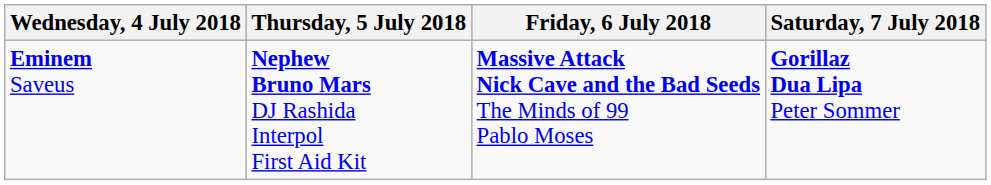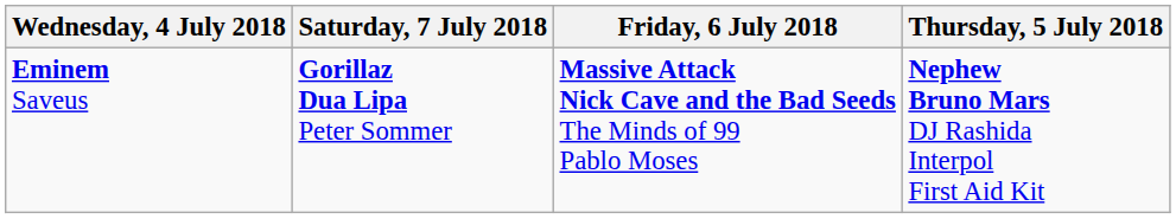 <table class="wikitable">
 <tr>
 <th>Wednesday, 4 July 2018</th>
+<th>Saturday, 7 July 2018</th>
+<th>Friday, 6 July 2018</th>
 <th>Thursday, 5 July 2018</th>
-<th>Friday, 6 July 2018</th>
-<th>Saturday, 7 July 2018</th>
 </tr>
 <tr valign="top">
 <td><strong><a href='#'>Eminem</a></strong><br><a href='#'>Saveus</a></td>
+<td><strong><a href='#'>Gorillaz</a></strong><br><strong><a href='#'>Dua Lipa</a></strong><br><a href='#'>Peter Sommer</a></td>
+<td><strong><a href='#'>Massive Attack</a></strong><br><strong><a href='#'>Nick Cave and the Bad Seeds</a></strong><br><a href='#'>The Minds of 99</a><br><a href='#'>Pablo Moses</a></td>
 <td><strong><a href='#'>Nephew</a></strong><br><strong><a href='#'>Bruno Mars</a></strong><br><a href='#'>DJ Rashida</a><br><a href='#'>Interpol</a><br><a href='#'>First Aid Kit</a></td>
-<td><strong><a href='#'>Massive Attack</a></strong><br><strong><a href='#'>Nick Cave and the Bad Seeds</a></strong><br><a href='#'>The Minds of 99</a><br><a href='#'>Pablo Moses</a></td>
-<td><strong><a href='#'>Gorillaz</a></strong><br><strong><a href='#'>Dua Lipa</a></strong><br><a href='#'>Peter Sommer</a></td>
 </tr>
 </table>
